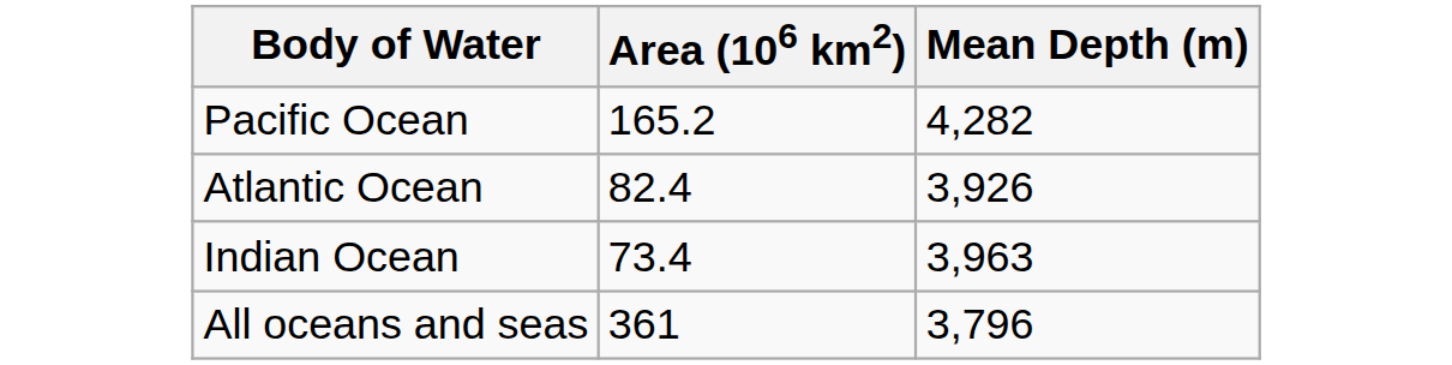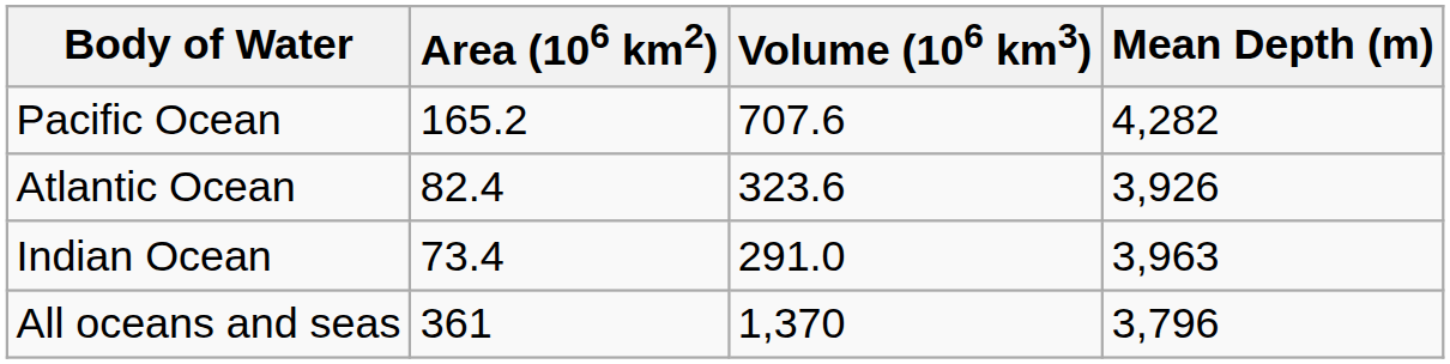 <table class="wikitable"  style="margin:auto;">
 <tr>
 <th>Body of Water</th>
 <th>Area (10<sup>6</sup> km<sup>2</sup>)</th>
+<th>Volume (10<sup>6</sup> km<sup>3</sup>)</th>
 <th>Mean Depth (m)</th>
 </tr>
 <tr>
 <td>Pacific Ocean</td>
 <td>165.2</td>
+<td>707.6</td>
 <td>4,282</td>
 </tr>
 <tr>
 <td>Atlantic Ocean</td>
 <td>82.4</td>
+<td>323.6</td>
 <td>3,926</td>
 </tr>
 <tr>
 <td>Indian Ocean</td>
 <td>73.4</td>
+<td>291.0</td>
 <td>3,963</td>
 </tr>
 <tr>
 <td>All oceans and seas</td>
 <td>361</td>
+<td>1,370</td>
 <td>3,796</td>
 </tr>
 </table>
